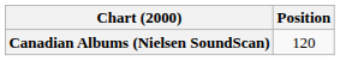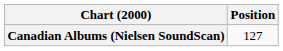 <table class="wikitable plainrowheaders" style="text-align:center">
 <tr>
 <th>Chart (2000)</th>
 <th>Position</th>
 </tr>
 <tr>
 <th scope="row">Canadian Albums (Nielsen SoundScan)</th>
-<td>120</td>
+<td>127</td>
 </tr>
 </table>
